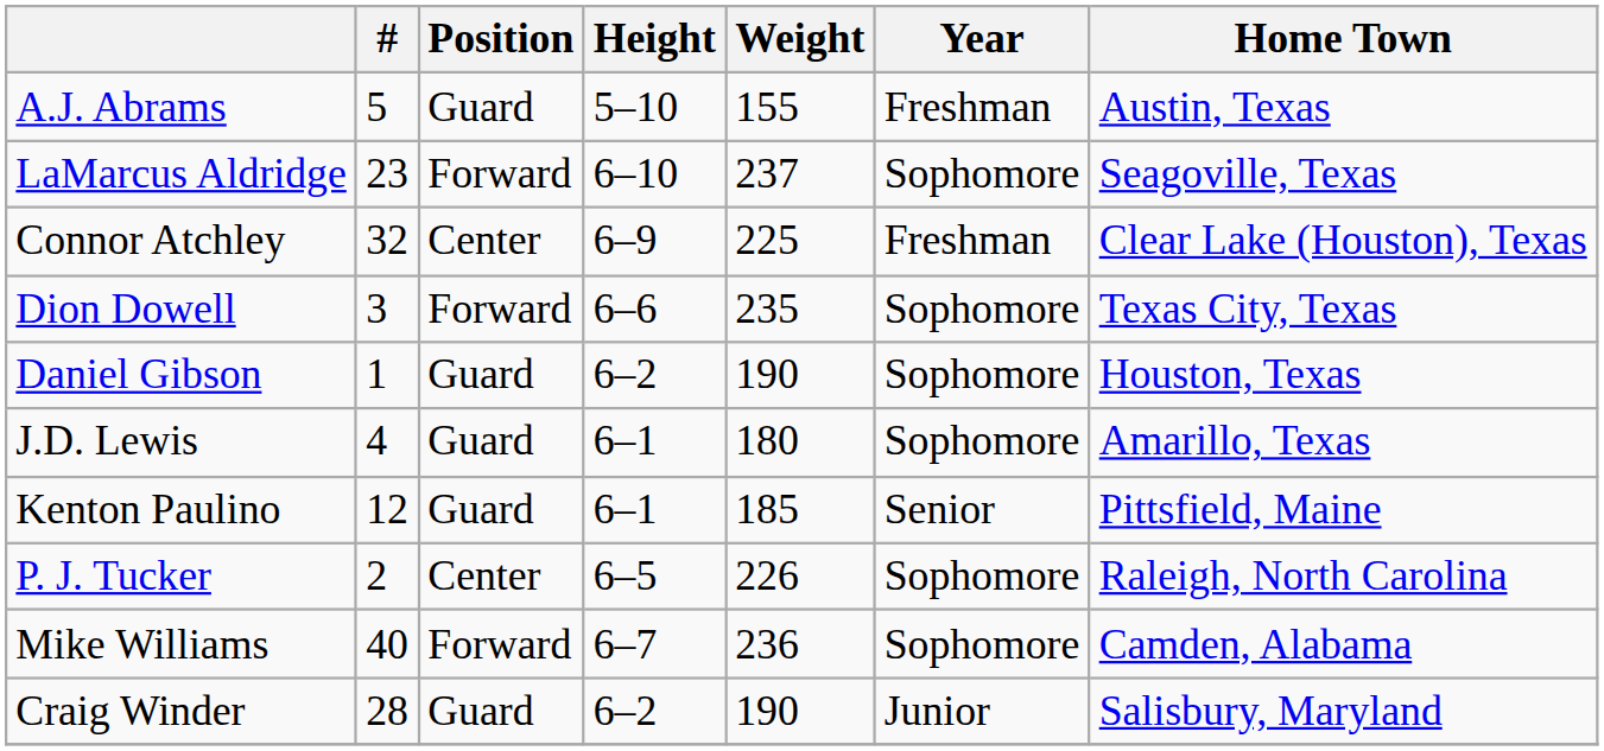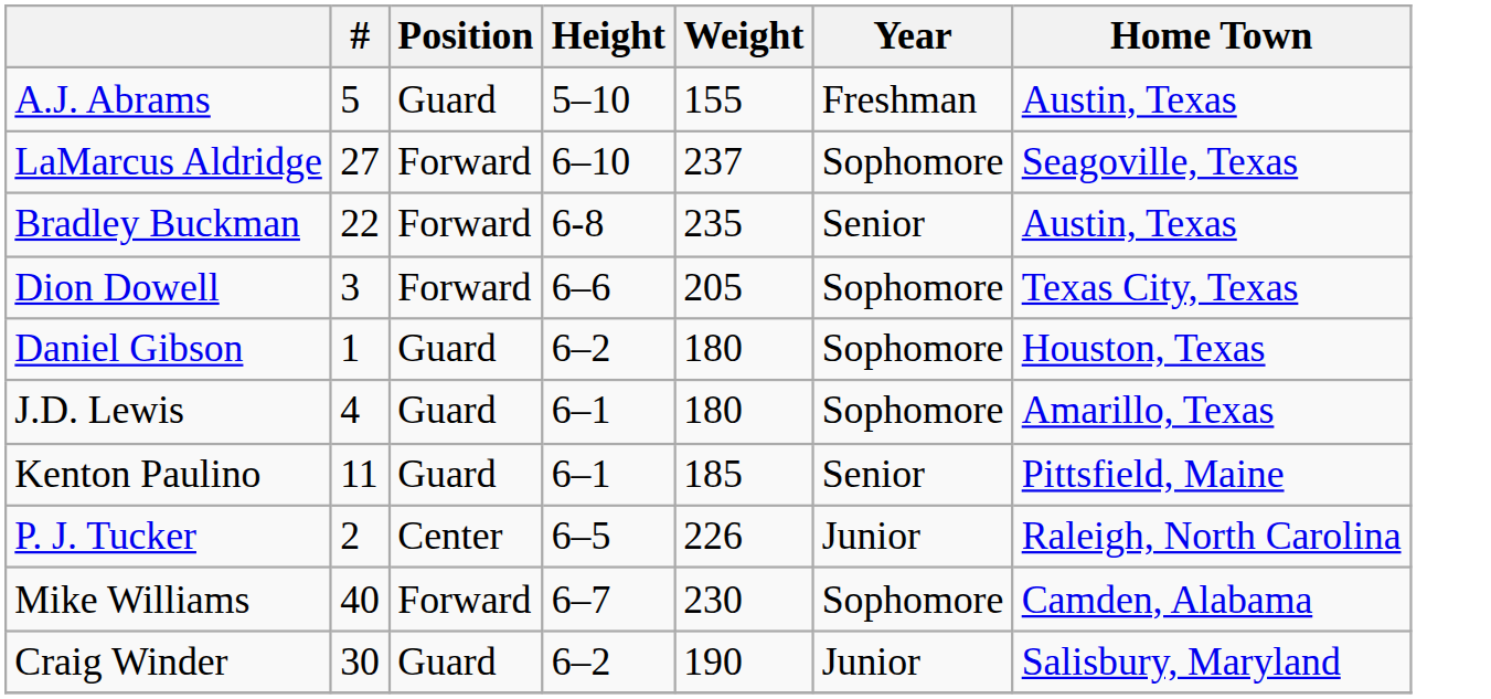 <table class="wikitable" style="text-align: left;">
 <tr>
 <th></th>
 <th>#</th>
 <th>Position</th>
 <th>Height</th>
 <th>Weight</th>
 <th>Year</th>
 <th>Home Town</th>
 </tr>
 <tr>
 <td><a href='#'>A.J. Abrams</a></td>
 <td>5</td>
 <td>Guard</td>
 <td>5–10</td>
 <td>155</td>
 <td>Freshman</td>
 <td><a href='#'>Austin, Texas</a></td>
 </tr>
 <tr>
 <td><a href='#'>LaMarcus Aldridge</a></td>
-<td>23</td>
+<td>27</td>
 <td>Forward</td>
 <td>6–10</td>
 <td>237</td>
 <td>Sophomore</td>
 <td><a href='#'>Seagoville, Texas</a></td>
 </tr>
 <tr>
-<td>Connor Atchley</td>
-<td>32</td>
-<td>Center</td>
-<td>6–9</td>
-<td>225</td>
-<td>Freshman</td>
-<td><a href='#'>Clear Lake (Houston), Texas</a></td>
+<td><a href='#'>Bradley Buckman</a></td>
+<td>22</td>
+<td>Forward</td>
+<td>6-8</td>
+<td>235</td>
+<td>Senior</td>
+<td><a href='#'>Austin, Texas</a></td>
 </tr>
 <tr>
 <td><a href='#'>Dion Dowell</a></td>
 <td>3</td>
 <td>Forward</td>
 <td>6–6</td>
-<td>235</td>
+<td>205</td>
 <td>Sophomore</td>
 <td><a href='#'>Texas City, Texas</a></td>
 </tr>
 <tr>
 <td><a href='#'>Daniel Gibson</a></td>
 <td>1</td>
 <td>Guard</td>
 <td>6–2</td>
-<td>190</td>
+<td>180</td>
 <td>Sophomore</td>
 <td><a href='#'>Houston, Texas</a></td>
 </tr>
 <tr>
 <td>J.D. Lewis</td>
 <td>4</td>
 <td>Guard</td>
 <td>6–1</td>
 <td>180</td>
 <td>Sophomore</td>
 <td><a href='#'>Amarillo, Texas</a></td>
 </tr>
 <tr>
 <td>Kenton Paulino</td>
-<td>12</td>
+<td>11</td>
 <td>Guard</td>
 <td>6–1</td>
 <td>185</td>
 <td>Senior</td>
 <td><a href='#'>Pittsfield, Maine</a></td>
 </tr>
 <tr>
 <td><a href='#'>P. J. Tucker</a></td>
 <td>2</td>
 <td>Center</td>
 <td>6–5</td>
 <td>226</td>
-<td>Sophomore</td>
+<td>Junior</td>
 <td><a href='#'>Raleigh, North Carolina</a></td>
 </tr>
 <tr>
 <td>Mike Williams</td>
 <td>40</td>
 <td>Forward</td>
 <td>6–7</td>
-<td>236</td>
+<td>230</td>
 <td>Sophomore</td>
 <td><a href='#'>Camden, Alabama</a></td>
 </tr>
 <tr>
 <td>Craig Winder</td>
-<td>28</td>
+<td>30</td>
 <td>Guard</td>
 <td>6–2</td>
 <td>190</td>
 <td>Junior</td>
 <td><a href='#'>Salisbury, Maryland</a></td>
 </tr>
 <tr>
 </tr>
 </table>
